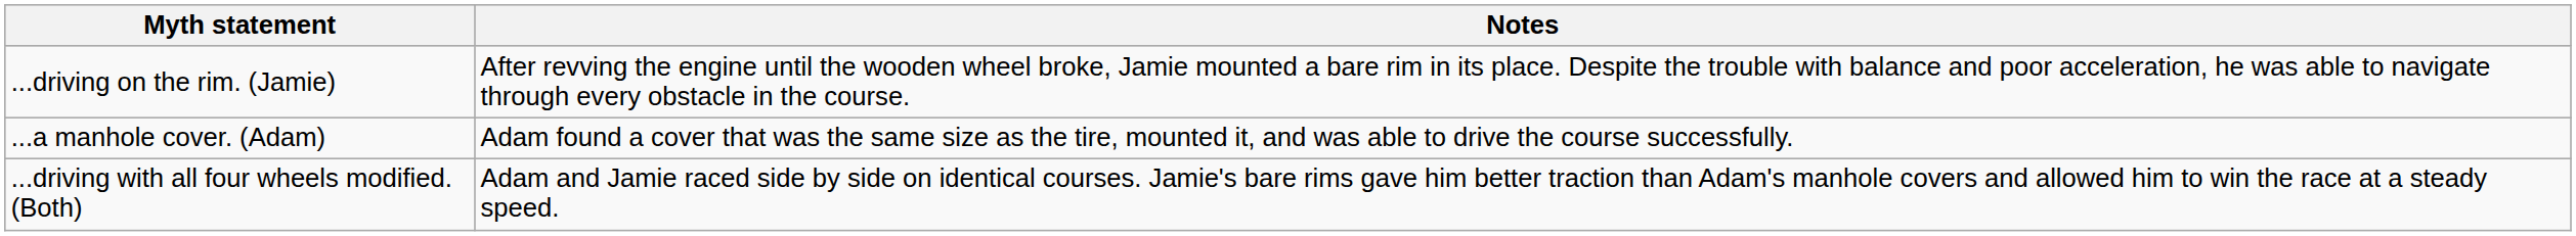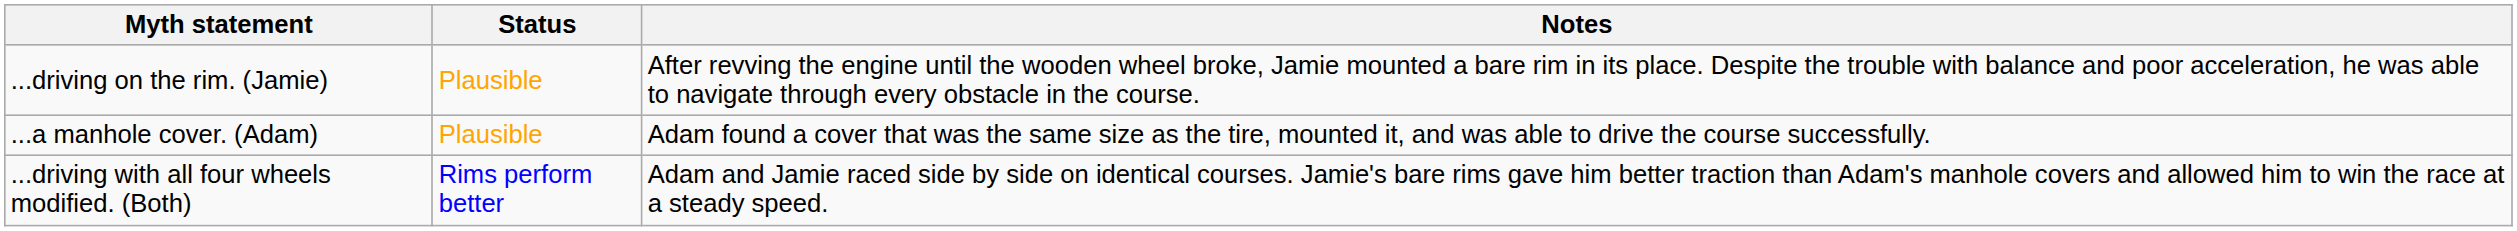 <table class="wikitable plainrowheaders">
 <tr>
 <th>Myth statement</th>
+<th>Status</th>
 <th>Notes</th>
 </tr>
 <tr>
 <td>...driving on the rim. (Jamie)</td>
+<td style="color:orange">Plausible</td>
 <td>After revving the engine until the wooden wheel broke, Jamie mounted a bare rim in its place. Despite the trouble with balance and poor acceleration, he was able to navigate through every obstacle in the course.</td>
 </tr>
 <tr>
 <td>...a manhole cover. (Adam)</td>
+<td style="color:orange">Plausible</td>
 <td>Adam found a cover that was the same size as the tire, mounted it, and was able to drive the course successfully.</td>
 </tr>
 <tr>
 <td>...driving with all four wheels modified. (Both)</td>
+<td style="color:blue">Rims perform better</td>
 <td>Adam and Jamie raced side by side on identical courses. Jamie's bare rims gave him better traction than Adam's manhole covers and allowed him to win the race at a steady speed.</td>
 </tr>
 </table>
